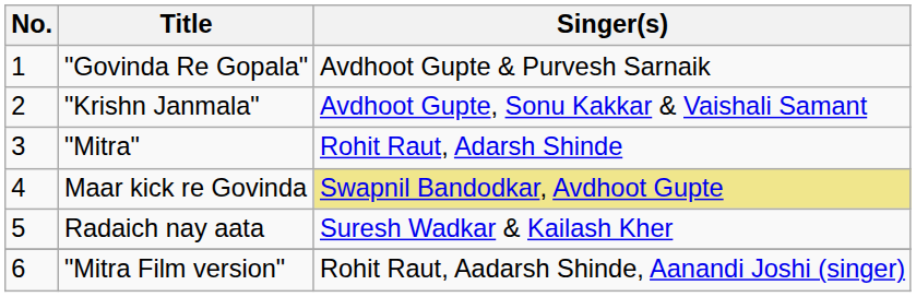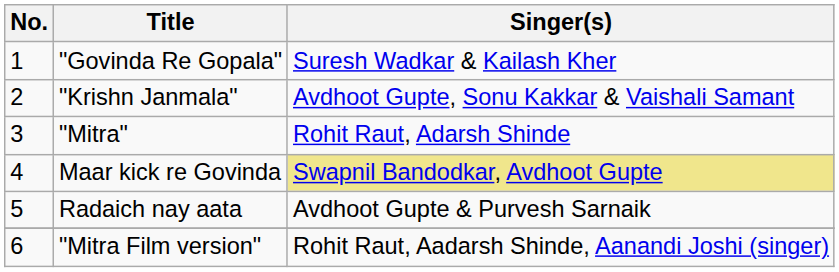 <table class="wikitable">
 <tr>
 <th>No.</th>
 <th>Title</th>
 <th>Singer(s)</th>
 </tr>
 <tr>
 <td>1</td>
 <td>"Govinda Re Gopala"</td>
-<td>Avdhoot Gupte & Purvesh Sarnaik</td>
+<td><a href='#'>Suresh Wadkar</a> & <a href='#'>Kailash Kher</a></td>
 </tr>
 <tr>
 <td>2</td>
 <td>"Krishn Janmala"</td>
 <td><a href='#'>Avdhoot Gupte</a>, <a href='#'>Sonu Kakkar</a> & <a href='#'>Vaishali Samant</a></td>
 </tr>
 <tr>
 <td>3</td>
 <td>"Mitra"</td>
 <td><a href='#'>Rohit Raut</a>, <a href='#'>Adarsh Shinde</a></td>
 </tr>
 <tr>
 <td>4</td>
 <td>Maar kick re Govinda</td>
 <td style="background: khaki;"><a href='#'>Swapnil Bandodkar</a>, <a href='#'>Avdhoot Gupte</a></td>
 </tr>
 <tr>
 <td>5</td>
 <td>Radaich nay aata</td>
-<td><a href='#'>Suresh Wadkar</a> & <a href='#'>Kailash Kher</a></td>
+<td>Avdhoot Gupte & Purvesh Sarnaik</td>
 </tr>
 <tr>
 </tr>
 <tr>
 <td>6</td>
 <td>"Mitra Film version"</td>
 <td>Rohit Raut, Aadarsh Shinde, <a href='#'>Aanandi Joshi (singer)</a></td>
 </tr>
 </table>
